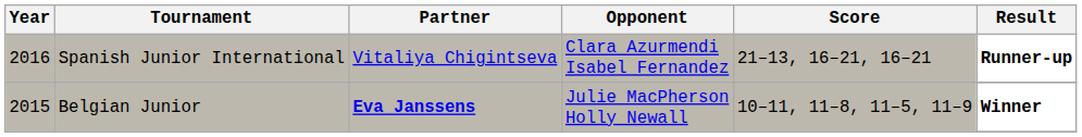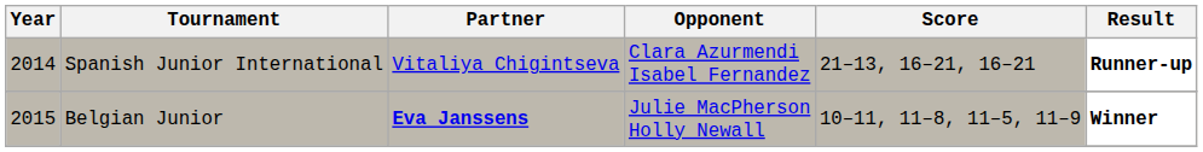 <table class="sortable wikitable" style="font-size: 90%;">
 <tr>
 <th>Year</th>
 <th>Tournament</th>
 <th>Partner</th>
 <th>Opponent</th>
 <th>Score</th>
 <th>Result</th>
 </tr>
 <tr style="background:#BDB8AD">
-<td align="center">2016</td>
+<td align="center">2014</td>
 <td align="left">Spanish Junior International</td>
 <td align="left"> <a href='#'>Vitaliya Chigintseva</a></td>
 <td align="left"> <a href='#'>Clara Azurmendi</a><br> <a href='#'>Isabel Fernandez</a></td>
 <td align="left">21–13, 16–21, 16–21</td>
 <td style="text-align:left; background:white"> <strong>Runner-up</strong></td>
 </tr>
 <tr>
 </tr>
 <tr style="background:#BDB8AD">
 <td align="center">2015</td>
 <td align="left">Belgian Junior</td>
 <td align="left"><strong> <a href='#'>Eva Janssens</a></strong></td>
 <td align="left"> <a href='#'>Julie MacPherson</a><br> <a href='#'>Holly Newall</a></td>
 <td align="left">10–11, 11–8, 11–5, 11–9</td>
 <td style="text-align:left; background:white"> <strong>Winner</strong></td>
 </tr>
 <tr>
 </tr>
 </table>
